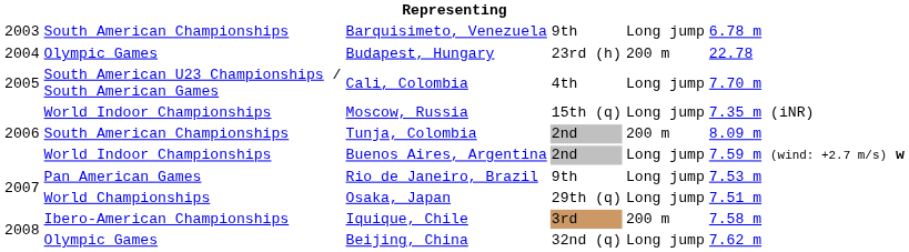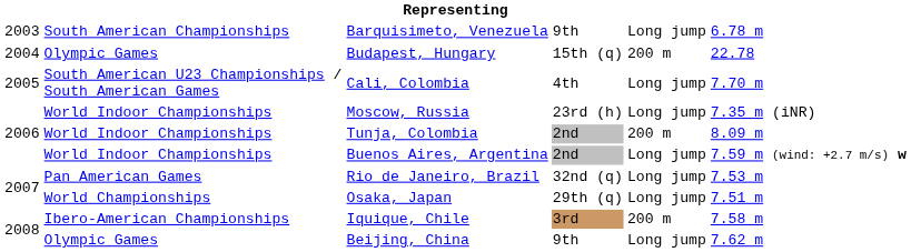 <table>
 <tr>
 <th colspan="6">Representing </th>
 </tr>
 <tr>
 <td>2003</td>
 <td><a href='#'>South American Championships</a></td>
 <td><a href='#'>Barquisimeto, Venezuela</a></td>
 <td>9th</td>
 <td>Long jump</td>
 <td><a href='#'>6.78 m</a></td>
 </tr>
 <tr>
 <td>2004</td>
 <td><a href='#'>Olympic Games</a></td>
 <td><a href='#'>Budapest, Hungary</a></td>
-<td>23rd (h)</td>
+<td>15th (q)</td>
 <td>200 m</td>
 <td><a href='#'>22.78</a></td>
 </tr>
 <tr>
 <td>2005</td>
 <td><a href='#'>South American U23 Championships</a> /<br> <a href='#'>South American Games</a></td>
 <td><a href='#'>Cali, Colombia</a></td>
 <td>4th</td>
 <td>Long jump</td>
 <td><a href='#'>7.70 m</a></td>
 </tr>
 <tr>
 <td rowspan=3>2006</td>
 <td><a href='#'>World Indoor Championships</a></td>
 <td><a href='#'>Moscow, Russia</a></td>
-<td>15th (q)</td>
+<td>23rd (h)</td>
 <td>Long jump</td>
 <td><a href='#'>7.35 m</a> (iNR)</td>
 </tr>
 <tr>
-<td><a href='#'>South American Championships</a></td>
+<td><a href='#'>World Indoor Championships</a></td>
 <td><a href='#'>Tunja, Colombia</a></td>
 <td bgcolor="silver">2nd</td>
 <td>200 m</td>
 <td><a href='#'>8.09 m</a></td>
 </tr>
 <tr>
 <td><a href='#'>World Indoor Championships</a></td>
 <td><a href='#'>Buenos Aires, Argentina</a></td>
 <td bgcolor="silver">2nd</td>
 <td>Long jump</td>
 <td><a href='#'>7.59 m</a> <small>(wind: +2.7 m/s)</small> <strong>w</strong></td>
 </tr>
 <tr>
 <td rowspan=2>2007</td>
 <td><a href='#'>Pan American Games</a></td>
 <td><a href='#'>Rio de Janeiro, Brazil</a></td>
-<td>9th</td>
+<td>32nd (q)</td>
 <td>Long jump</td>
 <td><a href='#'>7.53 m</a></td>
 </tr>
 <tr>
 <td><a href='#'>World Championships</a></td>
 <td><a href='#'>Osaka, Japan</a></td>
 <td>29th (q)</td>
 <td>Long jump</td>
 <td><a href='#'>7.51 m</a></td>
 </tr>
 <tr>
 <td rowspan=2>2008</td>
 <td><a href='#'>Ibero-American Championships</a></td>
 <td><a href='#'>Iquique, Chile</a></td>
 <td bgcolor="cc9966">3rd</td>
 <td>200 m</td>
 <td><a href='#'>7.58 m</a></td>
 </tr>
 <tr>
 <td><a href='#'>Olympic Games</a></td>
 <td><a href='#'>Beijing, China</a></td>
-<td>32nd (q)</td>
+<td>9th</td>
 <td>Long jump</td>
 <td><a href='#'>7.62 m</a></td>
 </tr>
 </table>
